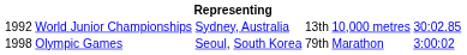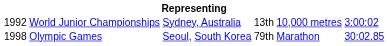 <table>
 <tr>
 <th colspan="6">Representing </th>
 </tr>
 <tr>
 <td>1992</td>
 <td><a href='#'>World Junior Championships</a></td>
 <td><a href='#'>Sydney, Australia</a></td>
 <td>13th</td>
 <td><a href='#'>10,000 metres</a></td>
-<td><a href='#'>30:02.85</a></td>
+<td><a href='#'>3:00:02</a></td>
 </tr>
 <tr>
 <td>1998</td>
 <td><a href='#'>Olympic Games</a></td>
 <td><a href='#'>Seoul</a>, <a href='#'>South Korea</a></td>
 <td>79th</td>
 <td><a href='#'>Marathon</a></td>
-<td><a href='#'>3:00:02</a></td>
+<td><a href='#'>30:02.85</a></td>
 </tr>
 </table>
